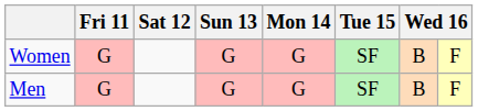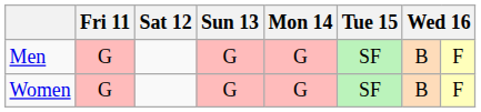 <table class="wikitable" style="margin:0.5em auto; font-size:90%; line-height:1.25em; text-align:center">
 <tr>
 <th></th>
 <th>Fri 11</th>
 <th>Sat 12</th>
 <th>Sun 13</th>
 <th>Mon 14</th>
 <th>Tue 15</th>
 <th colspan=2>Wed 16</th>
 </tr>
 <tr>
+<td align="left"><a href='#'>Men</a></td>
+<td bgcolor="#FFBBBB">G</td>
+<td></td>
+<td bgcolor="#FFBBBB">G</td>
+<td bgcolor="#FFBBBB">G</td>
+<td bgcolor="#BBF3BB">SF</td>
+<td bgcolor="#FEDCBA">B</td>
+<td bgcolor="#FFFFBB">F</td>
+</tr>
+<tr>
 <td align="left"><a href='#'>Women</a></td>
 <td bgcolor="#FFBBBB">G</td>
 <td></td>
 <td bgcolor="#FFBBBB">G</td>
 <td bgcolor="#FFBBBB">G</td>
 <td bgcolor="#BBF3BB">SF</td>
 <td bgcolor="#FEDCBA">B</td>
 <td bgcolor="#FFFFBB">F</td>
 </tr>
-<tr>
-<td align="left"><a href='#'>Men</a></td>
-<td bgcolor="#FFBBBB">G</td>
-<td></td>
-<td bgcolor="#FFBBBB">G</td>
-<td bgcolor="#FFBBBB">G</td>
-<td bgcolor="#BBF3BB">SF</td>
-<td bgcolor="#FEDCBA">B</td>
-<td bgcolor="#FFFFBB">F</td>
-</tr>
 </table>
